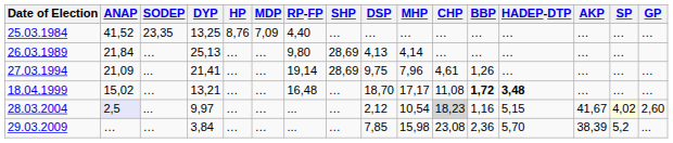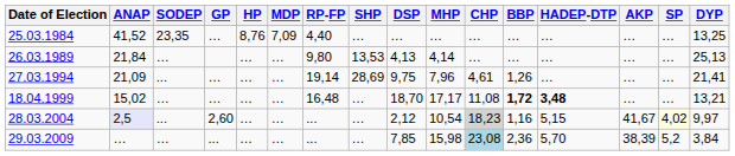 <table class="wikitable sortable">
 <tr>
 <th>Date of Election</th>
 <th><a href='#'>ANAP</a></th>
 <th><a href='#'>SODEP</a></th>
-<th><a href='#'>DYP</a></th>
+<th><a href='#'>GP</a></th>
 <th><a href='#'>HP</a></th>
 <th><a href='#'>MDP</a></th>
 <th><a href='#'>RP</a>-<a href='#'>FP</a></th>
 <th><a href='#'>SHP</a></th>
 <th><a href='#'>DSP</a></th>
 <th><a href='#'>MHP</a></th>
 <th><a href='#'>CHP</a></th>
 <th><a href='#'>BBP</a></th>
 <th><a href='#'>HADEP</a>-<a href='#'>DTP</a></th>
 <th><a href='#'>AKP</a></th>
 <th><a href='#'>SP</a></th>
-<th><a href='#'>GP</a></th>
+<th><a href='#'>DYP</a></th>
 </tr>
 <tr>
 <td><a href='#'>25.03.1984</a></td>
 <td>41,52</td>
 <td>23,35</td>
-<td>13,25</td>
+<td>…</td>
 <td>8,76</td>
 <td>7,09</td>
 <td>4,40</td>
 <td>…</td>
 <td>…</td>
 <td>…</td>
 <td>…</td>
 <td>…</td>
 <td>…</td>
 <td>…</td>
 <td>…</td>
-<td>…</td>
+<td>13,25</td>
 </tr>
 <tr>
 <td><a href='#'>26.03.1989</a></td>
 <td>21,84</td>
 <td>…</td>
-<td>25,13</td>
+<td …></td>
 <td>…</td>
 <td>…</td>
 <td>9,80</td>
-<td>28,69</td>
+<td>13,53</td>
 <td>4,13</td>
 <td>4,14</td>
 <td>…</td>
 <td>…</td>
 <td>…</td>
 <td>…</td>
 <td>…</td>
-<td …></td>
+<td>25,13</td>
 </tr>
 <tr>
 <td><a href='#'>27.03.1994</a></td>
 <td>21,09</td>
 <td>...</td>
-<td>21,41</td>
+<td>…</td>
 <td>…</td>
 <td>…</td>
 <td>19,14</td>
 <td>28,69</td>
 <td>9,75</td>
 <td>7,96</td>
 <td>4,61</td>
 <td>1,26</td>
 <td>…</td>
 <td>…</td>
 <td>…</td>
-<td>…</td>
+<td>21,41</td>
 </tr>
 <tr>
 <td><a href='#'>18.04.1999</a></td>
 <td>15,02</td>
 <td>…</td>
-<td>13,21</td>
+<td>…</td>
 <td>…</td>
 <td>…</td>
 <td>16,48</td>
 <td>…</td>
 <td>18,70</td>
 <td>17,17</td>
 <td>11,08</td>
 <td><strong>1,72</strong></td>
 <td><strong>3,48</strong></td>
 <td>…</td>
 <td>…</td>
-<td>…</td>
+<td>13,21</td>
 </tr>
 <tr>
 <td><a href='#'>28.03.2004</a></td>
 <td style="background: lavender;">2,5</td>
 <td>...</td>
-<td>9,97</td>
+<td>2,60</td>
 <td>…</td>
 <td>…</td>
 <td>...</td>
 <td>…</td>
 <td>2,12</td>
 <td>10,54</td>
 <td style="background: lightgrey;">18,23</td>
 <td>1,16</td>
 <td>5,15</td>
 <td>41,67</td>
 <td style="background: lightyellow;">4,02</td>
-<td>2,60</td>
+<td>9,97</td>
 </tr>
 <tr>
 <td><a href='#'>29.03.2009</a></td>
 <td>…</td>
 <td>…</td>
-<td>3,84</td>
+<td>...</td>
 <td>…</td>
 <td>…</td>
 <td>...</td>
 <td>…</td>
 <td>7,85</td>
 <td>15,98</td>
-<td>23,08</td>
+<td style="background: lightblue;">23,08</td>
 <td>2,36</td>
 <td>5,70</td>
 <td>38,39</td>
 <td>5,2</td>
-<td>...</td>
+<td>3,84</td>
 </tr>
 </table>
